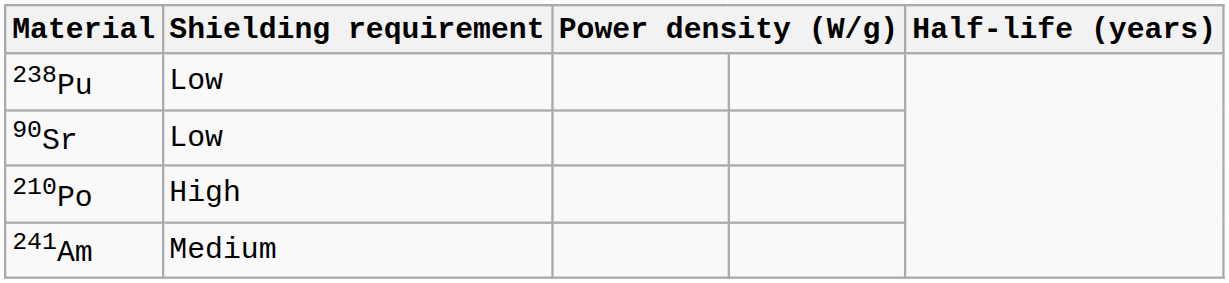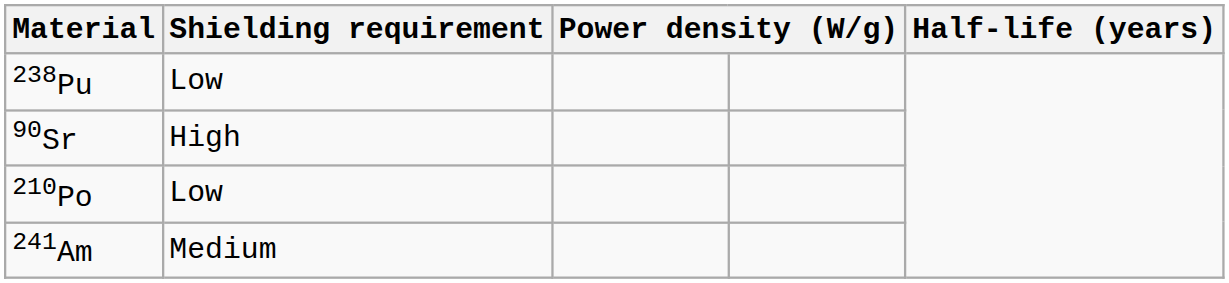 <table class="wikitable">
 <tr>
 <th>Material</th>
 <th>Shielding requirement</th>
 <th colspan="2">Power density (W/g)</th>
 <th colspan="2">Half-life (years)</th>
 </tr>
 <tr>
 <td><sup>238</sup>Pu</td>
 <td>Low</td>
 <td></td>
 <td></td>
 </tr>
 <tr>
 <td><sup>90</sup>Sr</td>
-<td>Low</td>
+<td>High</td>
 <td></td>
 <td></td>
 </tr>
 <tr>
 <td><sup>210</sup>Po</td>
-<td>High</td>
+<td>Low</td>
 <td></td>
 <td></td>
 </tr>
 <tr>
 <td><sup>241</sup>Am</td>
 <td>Medium</td>
 <td></td>
 <td></td>
 </tr>
 </table>
